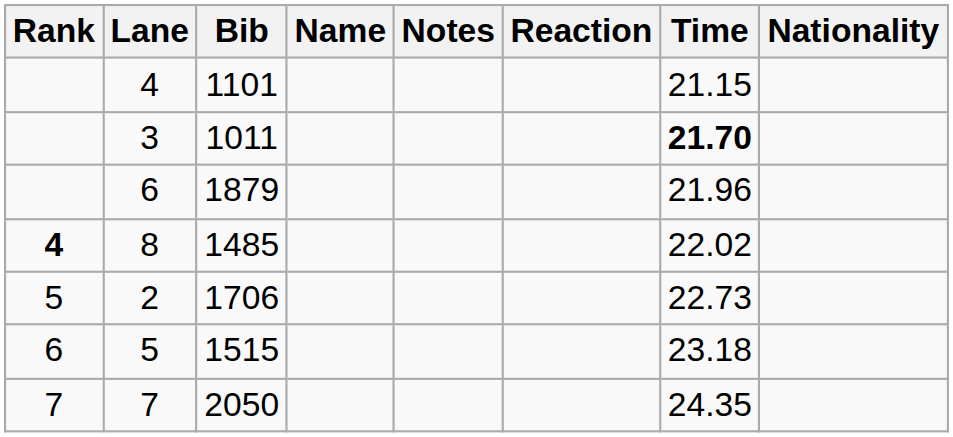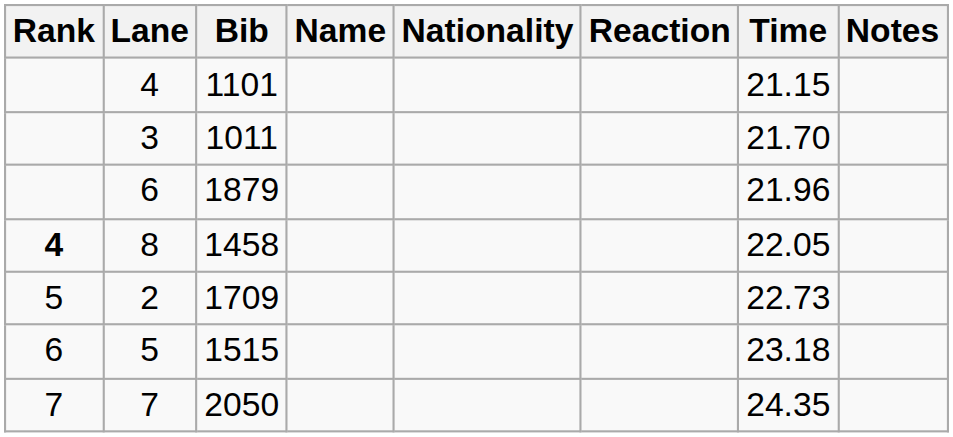 <table class="wikitable sortable" style="text-align:center">
 <tr>
 <th>Rank</th>
 <th>Lane</th>
 <th>Bib</th>
 <th>Name</th>
-<th>Notes</th>
+<th>Nationality</th>
 <th>Reaction</th>
 <th>Time</th>
-<th>Nationality</th>
+<th>Notes</th>
 </tr>
 <tr>
 <td></td>
 <td>4</td>
 <td>1101</td>
 <td align=left></td>
-<td></td>
+<td align=left></td>
 <td></td>
 <td>21.15</td>
-<td align=left></td>
+<td></td>
 </tr>
 <tr>
 <td></td>
 <td>3</td>
 <td>1011</td>
 <td align=left></td>
+<td align=left></td>
 <td></td>
+<td>21.70</td>
 <td></td>
-<td><strong>21.70</strong></td>
-<td align=left></td>
 </tr>
 <tr>
 <td></td>
 <td>6</td>
 <td>1879</td>
 <td align=left></td>
-<td></td>
+<td align=left></td>
 <td></td>
 <td>21.96</td>
-<td align=left></td>
+<td></td>
 </tr>
 <tr>
 <td><strong>4</strong></td>
 <td>8</td>
-<td>1485</td>
+<td>1458</td>
+<td align=left></td>
 <td align=left></td>
 <td></td>
+<td>22.05</td>
 <td></td>
-<td>22.02</td>
-<td align=left></td>
 </tr>
 <tr>
 <td>5</td>
 <td>2</td>
-<td>1706</td>
+<td>1709</td>
+<td align=left></td>
 <td align=left></td>
 <td></td>
+<td>22.73</td>
 <td></td>
-<td>22.73</td>
-<td align=left></td>
 </tr>
 <tr>
 <td>6</td>
 <td>5</td>
 <td>1515</td>
 <td align=left></td>
-<td></td>
+<td align=left></td>
 <td></td>
 <td>23.18</td>
-<td align=left></td>
+<td></td>
 </tr>
 <tr>
 <td>7</td>
 <td>7</td>
 <td>2050</td>
 <td align=left></td>
-<td></td>
+<td align=left></td>
 <td></td>
 <td>24.35</td>
-<td align=left></td>
+<td></td>
 </tr>
 </table>
